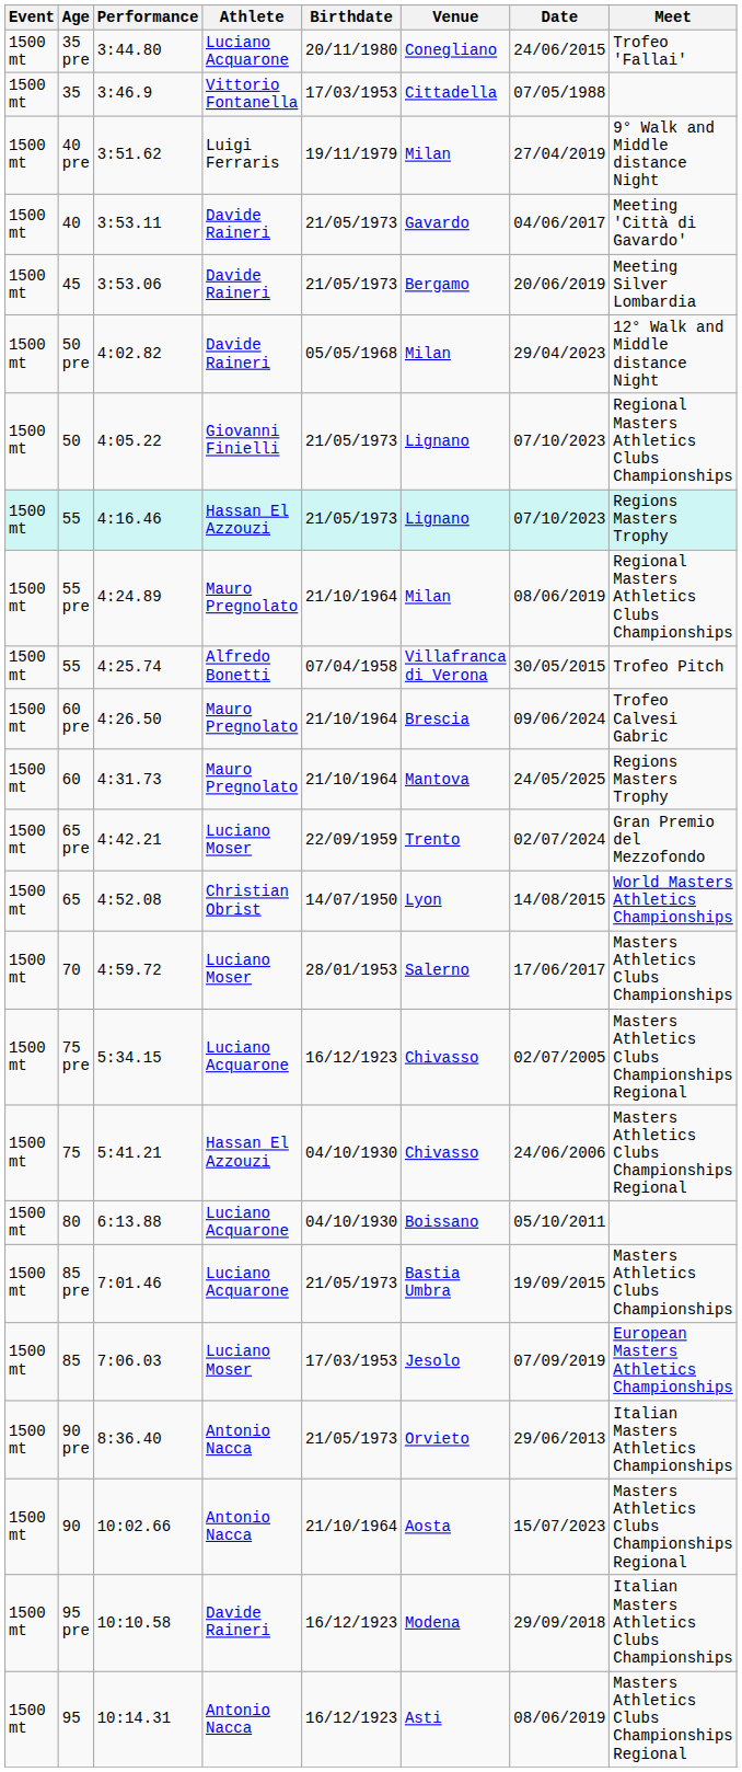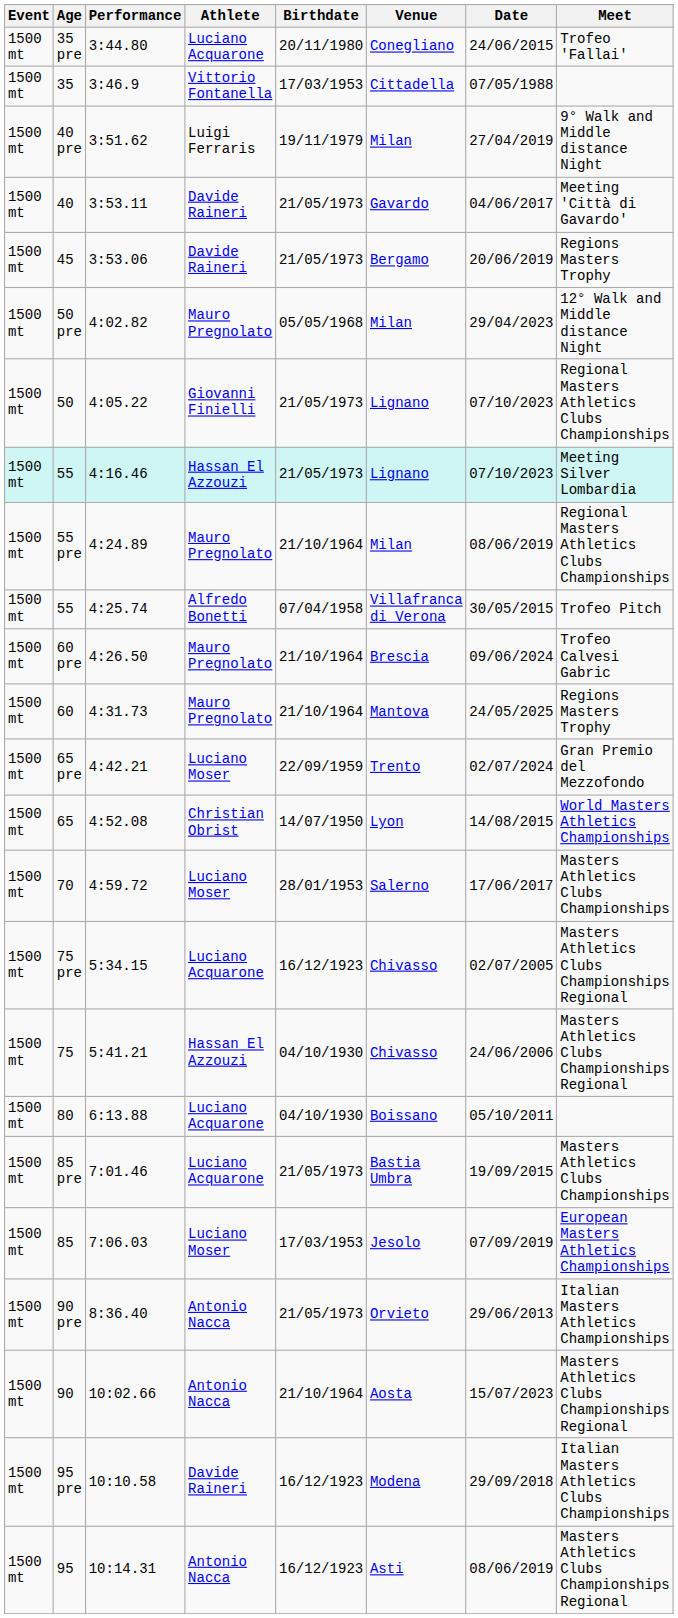 <table class="wikitable" width= style="font-size:90%; text-align:center">
 <tr>
 <th>Event</th>
 <th>Age</th>
 <th>Performance</th>
 <th>Athlete</th>
 <th>Birthdate</th>
 <th>Venue</th>
 <th>Date</th>
 <th>Meet</th>
 </tr>
 <tr>
 <td>1500 mt</td>
 <td>35 pre</td>
 <td>3:44.80</td>
 <td align=left><a href='#'>Luciano Acquarone</a></td>
 <td>20/11/1980</td>
 <td align=left><a href='#'>Conegliano</a></td>
 <td>24/06/2015</td>
 <td>Trofeo 'Fallai'</td>
 </tr>
 <tr>
 <td>1500 mt</td>
 <td>35</td>
 <td>3:46.9 </td>
 <td align=left><a href='#'>Vittorio Fontanella</a></td>
 <td>17/03/1953</td>
 <td align=left><a href='#'>Cittadella</a></td>
 <td>07/05/1988</td>
 <td></td>
 </tr>
 <tr>
 <td>1500 mt</td>
 <td>40 pre</td>
 <td>3:51.62</td>
 <td align=left>Luigi Ferraris</td>
 <td>19/11/1979</td>
 <td align=left><a href='#'>Milan</a></td>
 <td>27/04/2019</td>
 <td>9° Walk and Middle distance Night</td>
 </tr>
 <tr>
 <td>1500 mt</td>
 <td>40</td>
 <td>3:53.11</td>
 <td align=left><a href='#'>Davide Raineri</a></td>
 <td>21/05/1973</td>
 <td align=left><a href='#'>Gavardo</a></td>
 <td>04/06/2017</td>
 <td>Meeting 'Città di Gavardo'</td>
 </tr>
 <tr>
 <td>1500 mt</td>
 <td>45</td>
 <td>3:53.06</td>
 <td align=left><a href='#'>Davide Raineri</a></td>
 <td>21/05/1973</td>
 <td align=left><a href='#'>Bergamo</a></td>
 <td>20/06/2019</td>
-<td>Meeting Silver Lombardia</td>
+<td>Regions Masters Trophy</td>
 </tr>
 <tr>
 <td>1500 mt</td>
 <td>50 pre</td>
 <td>4:02.82</td>
-<td align=left><a href='#'>Davide Raineri</a></td>
+<td align=left><a href='#'>Mauro Pregnolato</a></td>
 <td>05/05/1968</td>
 <td align=left><a href='#'>Milan</a></td>
 <td>29/04/2023</td>
 <td>12° Walk and Middle distance Night</td>
 </tr>
 <tr>
 <td>1500 mt</td>
 <td>50</td>
 <td>4:05.22</td>
 <td align=left><a href='#'>Giovanni Finielli</a></td>
 <td>21/05/1973</td>
 <td align=left><a href='#'>Lignano</a></td>
 <td>07/10/2023</td>
 <td align=left>Regional Masters Athletics Clubs Championships</td>
 </tr>
 <tr style="background:#cef6f5;">
 <td>1500 mt</td>
 <td>55</td>
 <td>4:16.46</td>
 <td align=left><a href='#'>Hassan El Azzouzi</a></td>
 <td>21/05/1973</td>
 <td align=left><a href='#'>Lignano</a></td>
 <td>07/10/2023</td>
-<td>Regions Masters Trophy</td>
+<td>Meeting Silver Lombardia</td>
 </tr>
 <tr>
 <td>1500 mt</td>
 <td>55 pre</td>
 <td>4:24.89</td>
 <td align=left><a href='#'>Mauro Pregnolato</a></td>
 <td>21/10/1964</td>
 <td align=left><a href='#'>Milan</a></td>
 <td>08/06/2019</td>
 <td>Regional Masters Athletics Clubs Championships</td>
 </tr>
 <tr>
 <td>1500 mt</td>
 <td>55</td>
 <td>4:25.74</td>
 <td align=left><a href='#'>Alfredo Bonetti</a></td>
 <td>07/04/1958</td>
 <td align=left><a href='#'>Villafranca di Verona</a></td>
 <td>30/05/2015</td>
 <td>Trofeo Pitch</td>
 </tr>
 <tr>
 <td>1500 mt</td>
 <td>60 pre</td>
 <td>4:26.50</td>
 <td align=left><a href='#'>Mauro Pregnolato</a></td>
 <td>21/10/1964</td>
 <td align=left><a href='#'>Brescia</a></td>
 <td>09/06/2024</td>
 <td>Trofeo Calvesi Gabric</td>
 </tr>
 <tr>
 <td>1500 mt</td>
 <td>60</td>
 <td>4:31.73</td>
 <td align=left><a href='#'>Mauro Pregnolato</a></td>
 <td>21/10/1964</td>
 <td align=left><a href='#'>Mantova</a></td>
 <td>24/05/2025</td>
 <td>Regions Masters Trophy</td>
 </tr>
 <tr>
 <td>1500 mt</td>
 <td>65 pre</td>
 <td>4:42.21</td>
 <td align=left><a href='#'>Luciano Moser</a></td>
 <td>22/09/1959</td>
 <td align=left><a href='#'>Trento</a></td>
 <td>02/07/2024</td>
 <td>Gran Premio del Mezzofondo</td>
 </tr>
 <tr>
 <td>1500 mt</td>
 <td>65</td>
 <td>4:52.08</td>
 <td align=left><a href='#'>Christian Obrist</a></td>
 <td>14/07/1950</td>
 <td align=left><a href='#'>Lyon</a></td>
 <td>14/08/2015</td>
 <td align=left><a href='#'>World Masters Athletics Championships</a></td>
 </tr>
 <tr>
 <td>1500 mt</td>
 <td>70</td>
 <td>4:59.72</td>
 <td align=left><a href='#'>Luciano Moser</a></td>
 <td>28/01/1953</td>
 <td align=left><a href='#'>Salerno</a></td>
 <td>17/06/2017</td>
 <td>Masters Athletics Clubs Championships</td>
 </tr>
 <tr>
 <td>1500 mt</td>
 <td>75 pre</td>
 <td>5:34.15</td>
 <td align=left><a href='#'>Luciano Acquarone</a></td>
 <td>16/12/1923</td>
 <td align=left><a href='#'>Chivasso</a></td>
 <td>02/07/2005</td>
 <td>Masters Athletics Clubs Championships Regional</td>
 </tr>
 <tr>
 <td>1500 mt</td>
 <td>75</td>
 <td>5:41.21</td>
 <td align=left><a href='#'>Hassan El Azzouzi</a></td>
 <td>04/10/1930</td>
 <td align=left><a href='#'>Chivasso</a></td>
 <td>24/06/2006</td>
 <td>Masters Athletics Clubs Championships Regional</td>
 </tr>
 <tr>
 <td>1500 mt</td>
 <td>80</td>
 <td>6:13.88</td>
 <td align=left><a href='#'>Luciano Acquarone</a></td>
 <td>04/10/1930</td>
 <td align=left><a href='#'>Boissano</a></td>
 <td>05/10/2011</td>
 <td></td>
 </tr>
 <tr>
 <td>1500 mt</td>
 <td>85 pre</td>
 <td>7:01.46</td>
 <td align=left><a href='#'>Luciano Acquarone</a></td>
 <td>21/05/1973</td>
 <td align=left><a href='#'>Bastia Umbra</a></td>
 <td>19/09/2015</td>
 <td>Masters Athletics Clubs Championships</td>
 </tr>
 <tr>
 <td>1500 mt</td>
 <td>85</td>
 <td>7:06.03</td>
 <td align=left><a href='#'>Luciano Moser</a></td>
 <td>17/03/1953</td>
 <td align=left><a href='#'>Jesolo</a></td>
 <td>07/09/2019</td>
 <td align=left><a href='#'>European Masters Athletics Championships</a></td>
 </tr>
 <tr>
 <td>1500 mt</td>
 <td>90 pre</td>
 <td>8:36.40</td>
 <td align=left><a href='#'>Antonio Nacca</a></td>
 <td>21/05/1973</td>
 <td align=left><a href='#'>Orvieto</a></td>
 <td>29/06/2013</td>
 <td align=left>Italian Masters Athletics Championships</td>
 </tr>
 <tr>
 <td>1500 mt</td>
 <td>90</td>
 <td>10:02.66</td>
 <td align=left><a href='#'>Antonio Nacca</a></td>
 <td>21/10/1964</td>
 <td align=left><a href='#'>Aosta</a></td>
 <td>15/07/2023</td>
 <td>Masters Athletics Clubs Championships Regional</td>
 </tr>
 <tr>
 <td>1500 mt</td>
 <td>95 pre</td>
 <td>10:10.58</td>
 <td align=left><a href='#'>Davide Raineri</a></td>
 <td>16/12/1923</td>
 <td align=left><a href='#'>Modena</a></td>
 <td>29/09/2018</td>
 <td>Italian Masters Athletics Clubs Championships</td>
 </tr>
 <tr>
 <td>1500 mt</td>
 <td>95</td>
 <td>10:14.31</td>
 <td align=left><a href='#'>Antonio Nacca</a></td>
 <td>16/12/1923</td>
 <td align=left><a href='#'>Asti</a></td>
 <td>08/06/2019</td>
 <td>Masters Athletics Clubs Championships Regional</td>
 </tr>
 </table>
